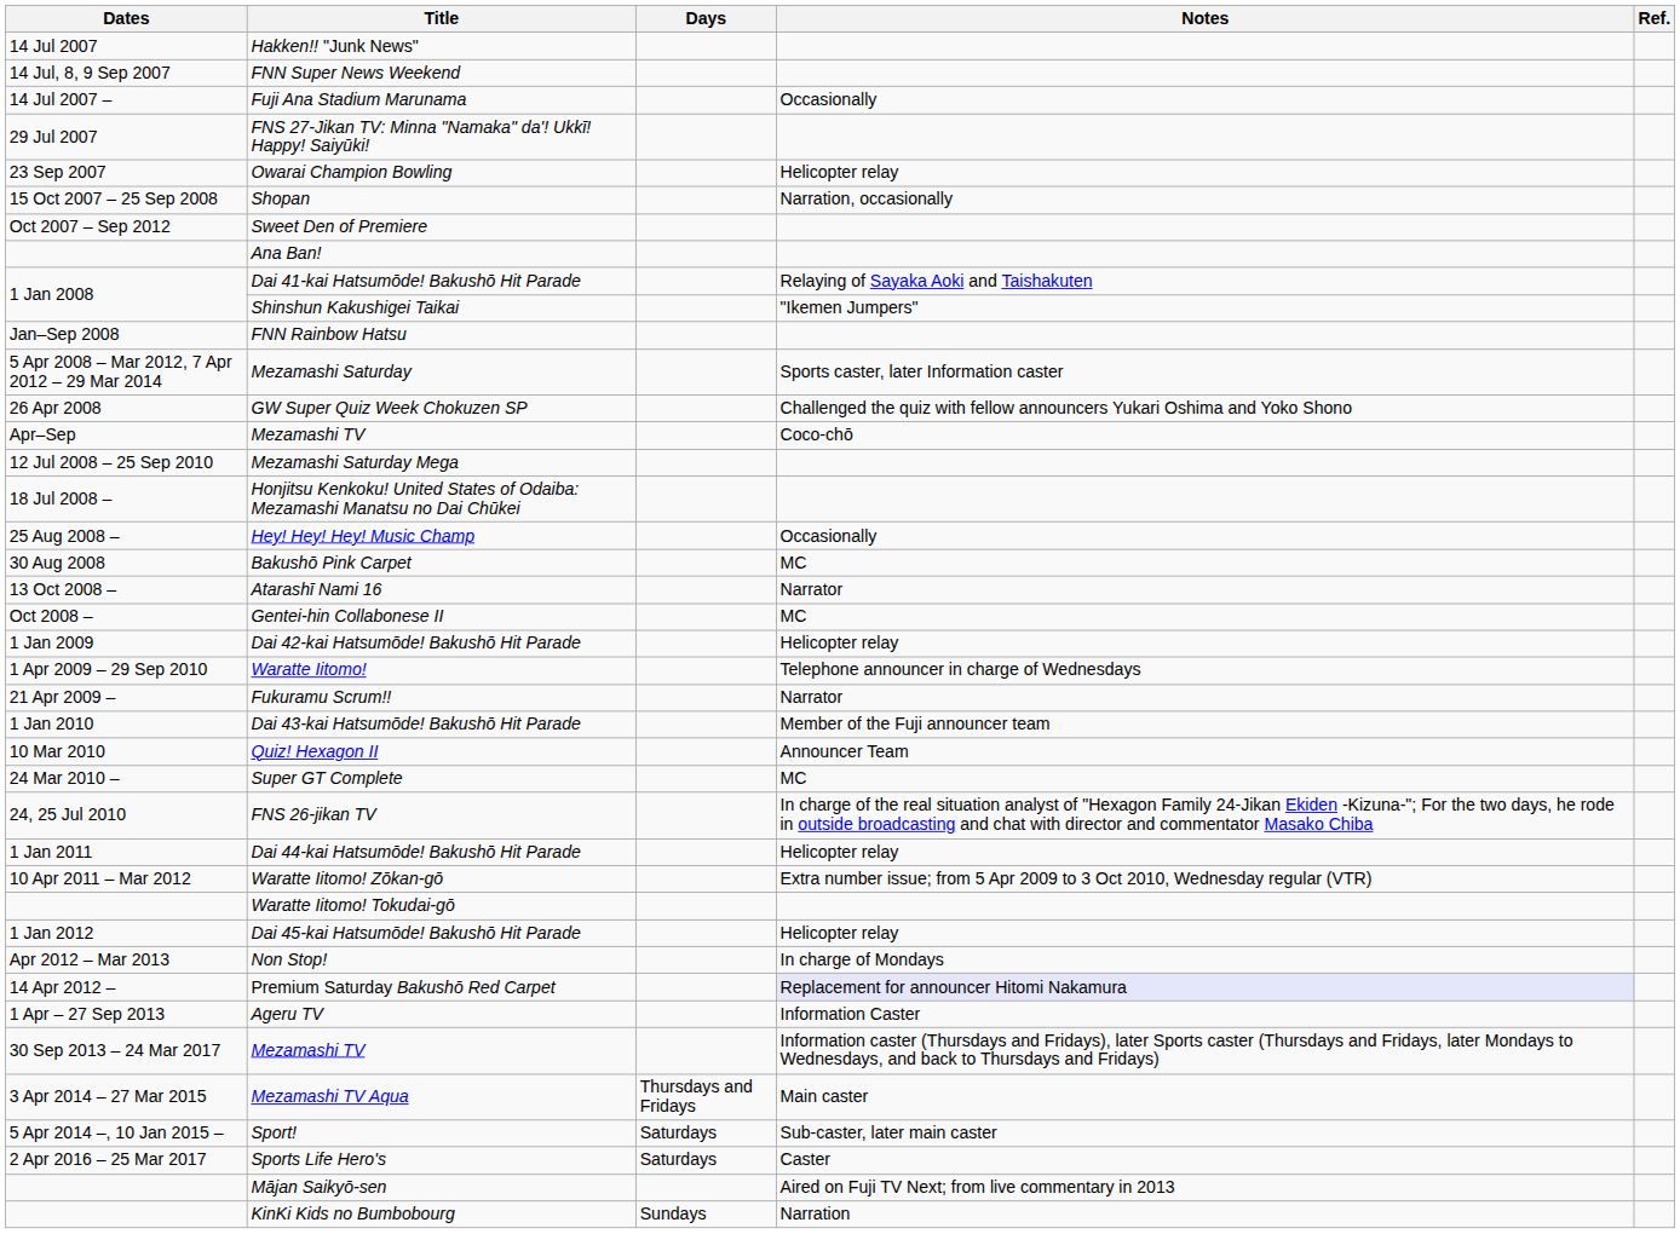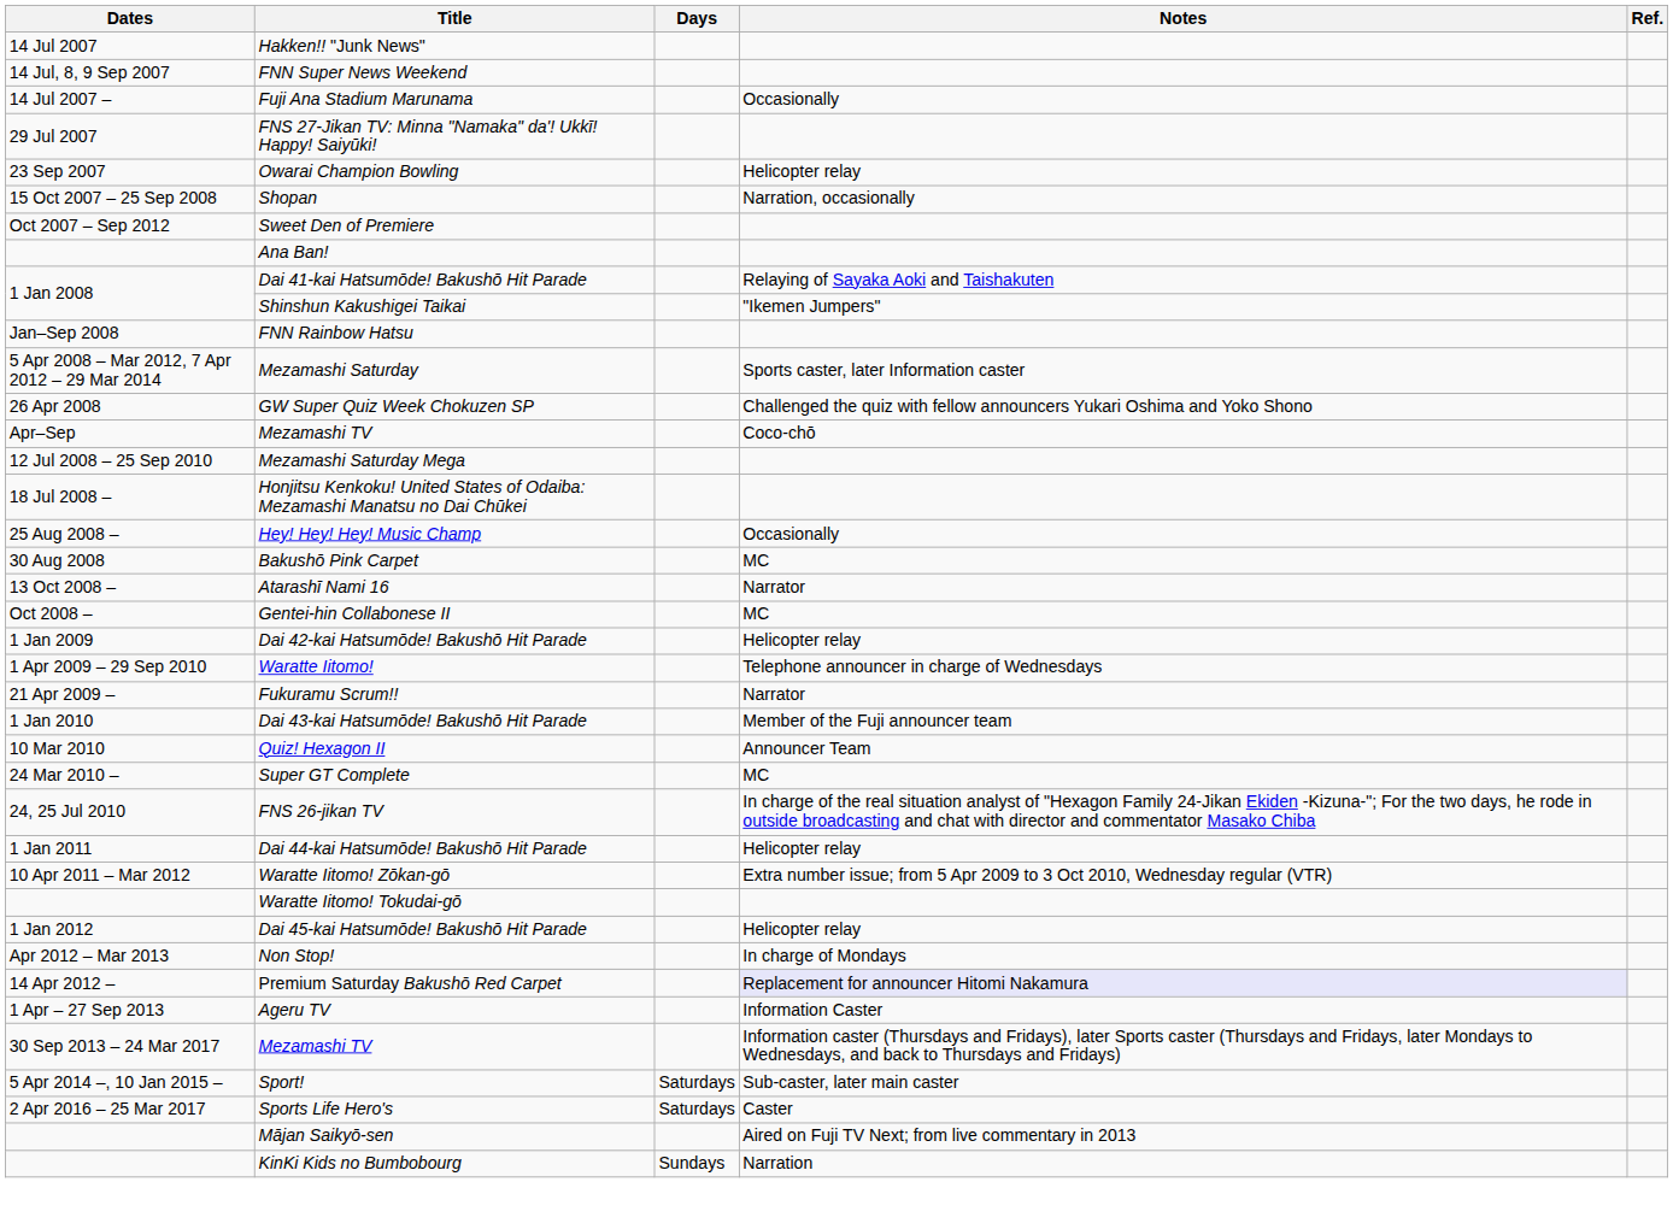 <table class="wikitable">
 <tr>
 <th>Dates</th>
 <th>Title</th>
 <th>Days</th>
 <th>Notes</th>
 <th>Ref.</th>
 </tr>
 <tr>
 <td>14 Jul 2007</td>
 <td><em>Hakken!!</em> "Junk News"</td>
 <td></td>
 <td></td>
 <td></td>
 </tr>
 <tr>
 <td>14 Jul, 8, 9 Sep 2007</td>
 <td><em>FNN Super News Weekend</em></td>
 <td></td>
 <td></td>
 <td></td>
 </tr>
 <tr>
 <td>14 Jul 2007 –</td>
 <td><em>Fuji Ana Stadium Marunama</em></td>
 <td></td>
 <td>Occasionally</td>
 <td></td>
 </tr>
 <tr>
 <td>29 Jul 2007</td>
 <td><em>FNS 27-Jikan TV: Minna "Namaka" da'! Ukkī! Happy! Saiyūki!</em></td>
 <td></td>
 <td></td>
 <td></td>
 </tr>
 <tr>
 <td>23 Sep 2007</td>
 <td><em>Owarai Champion Bowling</em></td>
 <td></td>
 <td>Helicopter relay</td>
 <td></td>
 </tr>
 <tr>
 <td>15 Oct 2007 – 25 Sep 2008</td>
 <td><em>Shopan</em></td>
 <td></td>
 <td>Narration, occasionally</td>
 <td></td>
 </tr>
 <tr>
 <td>Oct 2007 – Sep 2012</td>
 <td><em>Sweet Den of Premiere</em></td>
 <td></td>
 <td></td>
 <td></td>
 </tr>
 <tr>
 <td></td>
 <td><em>Ana Ban!</em></td>
 <td></td>
 <td></td>
 <td></td>
 </tr>
 <tr>
 <td rowspan="2">1 Jan 2008</td>
 <td><em>Dai 41-kai Hatsumōde! Bakushō Hit Parade</em></td>
 <td></td>
 <td>Relaying of <a href='#'>Sayaka Aoki</a> and <a href='#'>Taishakuten</a></td>
 <td></td>
 </tr>
 <tr>
 <td><em>Shinshun Kakushigei Taikai</em></td>
 <td></td>
 <td>"Ikemen Jumpers"</td>
 <td></td>
 </tr>
 <tr>
 <td>Jan–Sep 2008</td>
 <td><em>FNN Rainbow Hatsu</em></td>
 <td></td>
 <td></td>
 <td></td>
 </tr>
 <tr>
 <td>5 Apr 2008 – Mar 2012, 7 Apr 2012 – 29 Mar 2014</td>
 <td><em>Mezamashi Saturday</em></td>
 <td></td>
 <td>Sports caster, later Information caster</td>
 <td></td>
 </tr>
 <tr>
 <td>26 Apr 2008</td>
 <td><em>GW Super Quiz Week Chokuzen SP</em></td>
 <td></td>
 <td>Challenged the quiz with fellow announcers Yukari Oshima and Yoko Shono</td>
 <td></td>
 </tr>
 <tr>
 <td>Apr–Sep</td>
 <td><em>Mezamashi TV</em></td>
 <td></td>
 <td>Coco-chō</td>
 <td></td>
 </tr>
 <tr>
 <td>12 Jul 2008 – 25 Sep 2010</td>
 <td><em>Mezamashi Saturday Mega</em></td>
 <td></td>
 <td></td>
 <td></td>
 </tr>
 <tr>
 <td>18 Jul 2008 –</td>
 <td><em>Honjitsu Kenkoku! United States of Odaiba: Mezamashi Manatsu no Dai Chūkei</em></td>
 <td></td>
 <td></td>
 <td></td>
 </tr>
 <tr>
 <td>25 Aug 2008 –</td>
 <td><em><a href='#'>Hey! Hey! Hey! Music Champ</a></em></td>
 <td></td>
 <td>Occasionally</td>
 <td></td>
 </tr>
 <tr>
 <td>30 Aug 2008</td>
 <td><em>Bakushō Pink Carpet</em></td>
 <td></td>
 <td>MC</td>
 <td></td>
 </tr>
 <tr>
 <td>13 Oct 2008 –</td>
 <td><em>Atarashī Nami 16</em></td>
 <td></td>
 <td>Narrator</td>
 <td></td>
 </tr>
 <tr>
 <td>Oct 2008 –</td>
 <td><em>Gentei-hin Collabonese II</em></td>
 <td></td>
 <td>MC</td>
 <td></td>
 </tr>
 <tr>
 <td>1 Jan 2009</td>
 <td><em>Dai 42-kai Hatsumōde! Bakushō Hit Parade</em></td>
 <td></td>
 <td>Helicopter relay</td>
 <td></td>
 </tr>
 <tr>
 <td>1 Apr 2009 – 29 Sep 2010</td>
 <td><em><a href='#'>Waratte Iitomo!</a></em></td>
 <td></td>
 <td>Telephone announcer in charge of Wednesdays</td>
 <td></td>
 </tr>
 <tr>
 <td>21 Apr 2009 –</td>
 <td><em>Fukuramu Scrum!!</em></td>
 <td></td>
 <td>Narrator</td>
 <td></td>
 </tr>
 <tr>
 <td>1 Jan 2010</td>
 <td><em>Dai 43-kai Hatsumōde! Bakushō Hit Parade</em></td>
 <td></td>
 <td>Member of the Fuji announcer team</td>
 <td></td>
 </tr>
 <tr>
 <td>10 Mar 2010</td>
 <td><em><a href='#'>Quiz! Hexagon II</a></em></td>
 <td></td>
 <td>Announcer Team</td>
 <td></td>
 </tr>
 <tr>
 <td>24 Mar 2010 –</td>
 <td><em>Super GT Complete</em></td>
 <td></td>
 <td>MC</td>
 <td></td>
 </tr>
 <tr>
 <td>24, 25 Jul 2010</td>
 <td><em>FNS 26-jikan TV</em></td>
 <td></td>
 <td>In charge of the real situation analyst of "Hexagon Family 24-Jikan <a href='#'>Ekiden</a> -Kizuna-"; For the two days, he rode in <a href='#'>outside broadcasting</a> and chat with director and commentator <a href='#'>Masako Chiba</a></td>
 <td></td>
 </tr>
 <tr>
 <td>1 Jan 2011</td>
 <td><em>Dai 44-kai Hatsumōde! Bakushō Hit Parade</em></td>
 <td></td>
 <td>Helicopter relay</td>
 <td></td>
 </tr>
 <tr>
 <td>10 Apr 2011 – Mar 2012</td>
 <td><em>Waratte Iitomo! Zōkan-gō</em></td>
 <td></td>
 <td>Extra number issue; from 5 Apr 2009 to 3 Oct 2010, Wednesday regular (VTR)</td>
 <td></td>
 </tr>
 <tr>
 <td></td>
 <td><em>Waratte Iitomo! Tokudai-gō</em></td>
 <td></td>
 <td></td>
 <td></td>
 </tr>
 <tr>
 <td>1 Jan 2012</td>
 <td><em>Dai 45-kai Hatsumōde! Bakushō Hit Parade</em></td>
 <td></td>
 <td>Helicopter relay</td>
 <td></td>
 </tr>
 <tr>
 <td>Apr 2012 – Mar 2013</td>
 <td><em>Non Stop!</em></td>
 <td></td>
 <td>In charge of Mondays</td>
 <td></td>
 </tr>
 <tr>
 <td>14 Apr 2012 –</td>
 <td>Premium Saturday <em>Bakushō Red Carpet</em></td>
 <td></td>
 <td style="background: lavender;">Replacement for announcer Hitomi Nakamura</td>
 <td></td>
 </tr>
 <tr>
 <td>1 Apr – 27 Sep 2013</td>
 <td><em>Ageru TV</em></td>
 <td></td>
 <td>Information Caster</td>
 <td></td>
 </tr>
 <tr>
 <td>30 Sep 2013 – 24 Mar 2017</td>
 <td><em><a href='#'>Mezamashi TV</a></em></td>
 <td></td>
 <td>Information caster (Thursdays and Fridays), later Sports caster (Thursdays and Fridays, later Mondays to Wednesdays, and back to Thursdays and Fridays)</td>
 <td></td>
 </tr>
 <tr>
-<td>3 Apr 2014 – 27 Mar 2015</td>
-<td><em><a href='#'>Mezamashi TV Aqua</a></em></td>
-<td>Thursdays and Fridays</td>
-<td>Main caster</td>
-<td></td>
-</tr>
-<tr>
 <td>5 Apr 2014 –, 10 Jan 2015 –</td>
 <td><em>Sport!</em></td>
 <td>Saturdays</td>
 <td>Sub-caster, later main caster</td>
 <td></td>
 </tr>
 <tr>
 <td>2 Apr 2016 – 25 Mar 2017</td>
 <td><em>Sports Life Hero's</em></td>
 <td>Saturdays</td>
 <td>Caster</td>
 <td></td>
 </tr>
 <tr>
 <td></td>
 <td><em>Mājan Saikyō-sen</em></td>
 <td></td>
 <td>Aired on Fuji TV Next; from live commentary in 2013</td>
 <td></td>
 </tr>
 <tr>
 <td></td>
 <td><em>KinKi Kids no Bumbobourg</em></td>
 <td>Sundays</td>
 <td>Narration</td>
 <td></td>
 </tr>
 </table>
